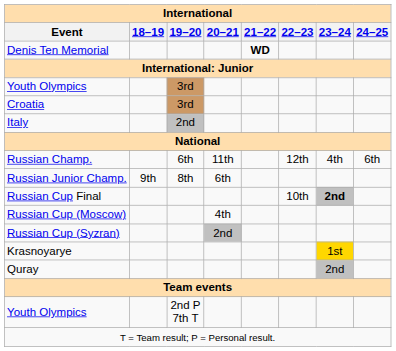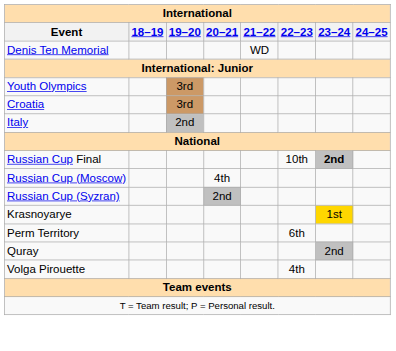 <table class="wikitable" style="text-align:center">
 <tr>
 <th style="background-color: #ffdead; " colspan=8 align=center>International</th>
 </tr>
 <tr>
 <th>Event</th>
 <th><a href='#'>18–19</a></th>
 <th><a href='#'>19–20</a></th>
 <th><a href='#'>20–21</a></th>
 <th><a href='#'>21–22</a></th>
 <th><a href='#'>22–23</a></th>
 <th><a href='#'>23–24</a></th>
 <th><a href='#'>24–25</a></th>
 </tr>
 <tr>
 <td align=left> <a href='#'>Denis Ten Memorial</a></td>
 <td></td>
 <td></td>
 <td></td>
-<td><strong>WD</strong></td>
+<td>WD</td>
 <td></td>
 <td></td>
 <td></td>
 </tr>
 <tr>
 <th style="background-color: #ffdead; " colspan=8 align=center>International: Junior</th>
 </tr>
 <tr>
 <td align=left><a href='#'>Youth Olympics</a></td>
 <td></td>
 <td bgcolor=cc9966>3rd</td>
 <td></td>
 <td></td>
 <td></td>
 <td></td>
 <td></td>
 </tr>
 <tr>
 <td align=left> <a href='#'>Croatia</a></td>
 <td></td>
 <td bgcolor=cc9966>3rd</td>
 <td></td>
 <td></td>
 <td></td>
 <td></td>
 <td></td>
 </tr>
 <tr>
 <td align=left> <a href='#'>Italy</a></td>
 <td></td>
 <td bgcolor=silver>2nd</td>
 <td></td>
 <td></td>
 <td></td>
 <td></td>
 <td></td>
 </tr>
 <tr>
 <th style="background-color: #ffdead; " colspan=8 align=center>National</th>
-</tr>
-<tr>
-<td align=left><a href='#'>Russian Champ.</a></td>
-<td></td>
-<td>6th</td>
-<td>11th</td>
-<td></td>
-<td>12th</td>
-<td>4th</td>
-<td>6th</td>
-</tr>
-<tr>
-<td align=left><a href='#'>Russian Junior Champ.</a></td>
-<td>9th</td>
-<td>8th</td>
-<td>6th</td>
-<td></td>
-<td></td>
-<td></td>
-<td></td>
 </tr>
 <tr>
 <td align=left><a href='#'>Russian Cup</a> Final</td>
 <td></td>
 <td></td>
 <td></td>
 <td></td>
 <td>10th</td>
 <td bgcolor=silver><strong>2nd</strong></td>
 <td></td>
 </tr>
 <tr>
 <td align=left><a href='#'>Russian Cup (Moscow)</a></td>
 <td></td>
 <td></td>
 <td>4th</td>
 <td></td>
 <td></td>
 <td></td>
 <td></td>
 </tr>
 <tr>
 <td align=left><a href='#'>Russian Cup (Syzran)</a></td>
 <td></td>
 <td></td>
 <td bgcolor=silver>2nd</td>
 <td></td>
 <td></td>
 <td></td>
 <td></td>
 </tr>
 <tr>
 <td align="left"> Krasnoyarye</td>
 <td></td>
 <td></td>
 <td></td>
 <td></td>
 <td></td>
 <td bgcolor=gold>1st</td>
 <td></td>
 </tr>
 <tr>
+<td align="left"> Perm Territory</td>
+<td></td>
+<td></td>
+<td></td>
+<td></td>
+<td>6th</td>
+<td></td>
+<td></td>
+</tr>
+<tr>
 <td align="left"> Quray</td>
 <td></td>
 <td></td>
 <td></td>
 <td></td>
 <td></td>
 <td bgcolor="silver">2nd</td>
 <td></td>
 </tr>
 <tr>
-<th style="background-color: #ffdead; " colspan=8 align=center>Team events</th>
-</tr>
-<tr>
-<td align=left><a href='#'>Youth Olympics</a></td>
-<td></td>
-<td>2nd P <br> 7th T</td>
+<td align="left"> Volga Pirouette</td>
 <td></td>
 <td></td>
 <td></td>
 <td></td>
+<td>4th</td>
 <td></td>
+<td></td>
+</tr>
+<tr>
+<th style="background-color: #ffdead; " colspan=8 align=center>Team events</th>
 </tr>
 <tr>
 <td colspan=8 align=center><small> T = Team result; P = Personal result.  </small></td>
 </tr>
 </table>
